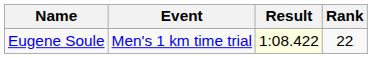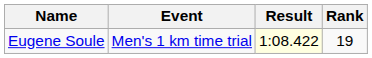 <table class="wikitable sortable">
 <tr>
 <th>Name</th>
 <th>Event</th>
 <th>Result</th>
 <th>Rank</th>
 </tr>
 <tr>
 <td><a href='#'>Eugene Soule</a></td>
 <td><a href='#'>Men's 1 km time trial</a></td>
 <td style="background: lightyellow;">1:08.422</td>
-<td align=center>22</td>
+<td align=center>19</td>
 </tr>
 </table>
